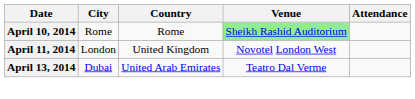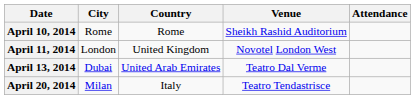 <table class="wikitable" style="text-align:center;">
 <tr>
 <th>Date</th>
 <th>City</th>
 <th>Country</th>
 <th>Venue</th>
 <th>Attendance</th>
 </tr>
 <tr>
 <th>April 10, 2014</th>
 <td>Rome</td>
 <td>Rome</td>
-<td style="background: lightgreen;"><a href='#'>Sheikh Rashid Auditorium</a></td>
+<td><a href='#'>Sheikh Rashid Auditorium</a></td>
 <td></td>
 </tr>
 <tr>
 <th>April 11, 2014</th>
 <td>London</td>
 <td>United Kingdom</td>
 <td><a href='#'>Novotel</a> <a href='#'>London West</a></td>
 <td></td>
 </tr>
 <tr>
 <th>April 13, 2014</th>
 <td><a href='#'>Dubai</a></td>
 <td><a href='#'>United Arab Emirates</a></td>
 <td><a href='#'>Teatro Dal Verme</a></td>
 <td></td>
 </tr>
+<tr>
+<th>April 20, 2014</th>
+<td><a href='#'>Milan</a></td>
+<td>Italy</td>
+<td><a href='#'>Teatro Tendastrisce</a></td>
+<td></td>
+</tr>
 </table>
